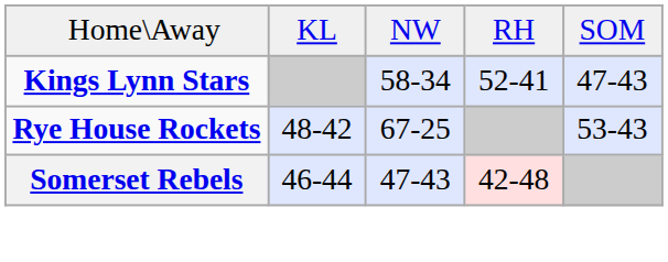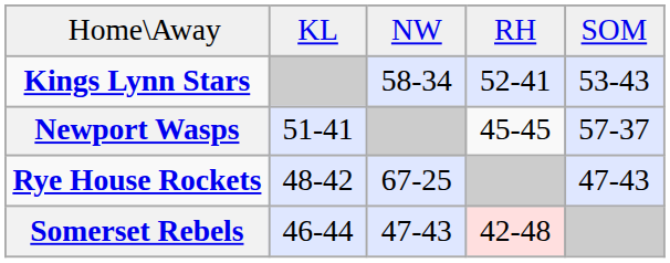 <table align="center" cellspacing="0" cellpadding="3" style="background-color: #f9f9f9; margin: 0; font-size: 90%; text-align: center" class="wikitable">
 <tr style="background:#F0F0F0;">
 <td align="centre">  Home\Away</td>
 <td width=40px><a href='#'>KL</a></td>
 <td width=40px><a href='#'>NW</a></td>
 <td width=40px><a href='#'>RH</a></td>
 <td width=40px><a href='#'>SOM</a></td>
 </tr>
 <tr>
 <td><strong><a href='#'>Kings Lynn Stars</a></strong></td>
 <td style="background:#CCCCCC"></td>
 <td style="background:#DFE7FF">58-34</td>
 <td style="background:#DFE7FF">52-41</td>
-<td style="background:#DFE7FF">47-43</td>
+<td style="background:#DFE7FF">53-43</td>
+</tr>
+<tr>
+<th><a href='#'>Newport Wasps</a></th>
+<td style="background:#DFE7FF">51-41</td>
+<td style="background:#CCCCCC"></td>
+<td>45-45</td>
+<td style="background:#DFE7FF">57-37</td>
 </tr>
 <tr>
 <td><strong><a href='#'>Rye House Rockets</a></strong></td>
 <td style="background:#DFE7FF">48-42</td>
 <td style="background:#DFE7FF">67-25</td>
 <td style="background:#CCCCCC"></td>
-<td style="background:#DFE7FF">53-43</td>
+<td style="background:#DFE7FF">47-43</td>
 </tr>
 <tr>
 <th><a href='#'>Somerset Rebels</a></th>
 <td style="background:#DFE7FF">46-44</td>
 <td style="background:#DFE7FF">47-43</td>
 <td style="background:#FFDFDF">42-48</td>
 <td style="background:#CCCCCC"></td>
 </tr>
 </table>
